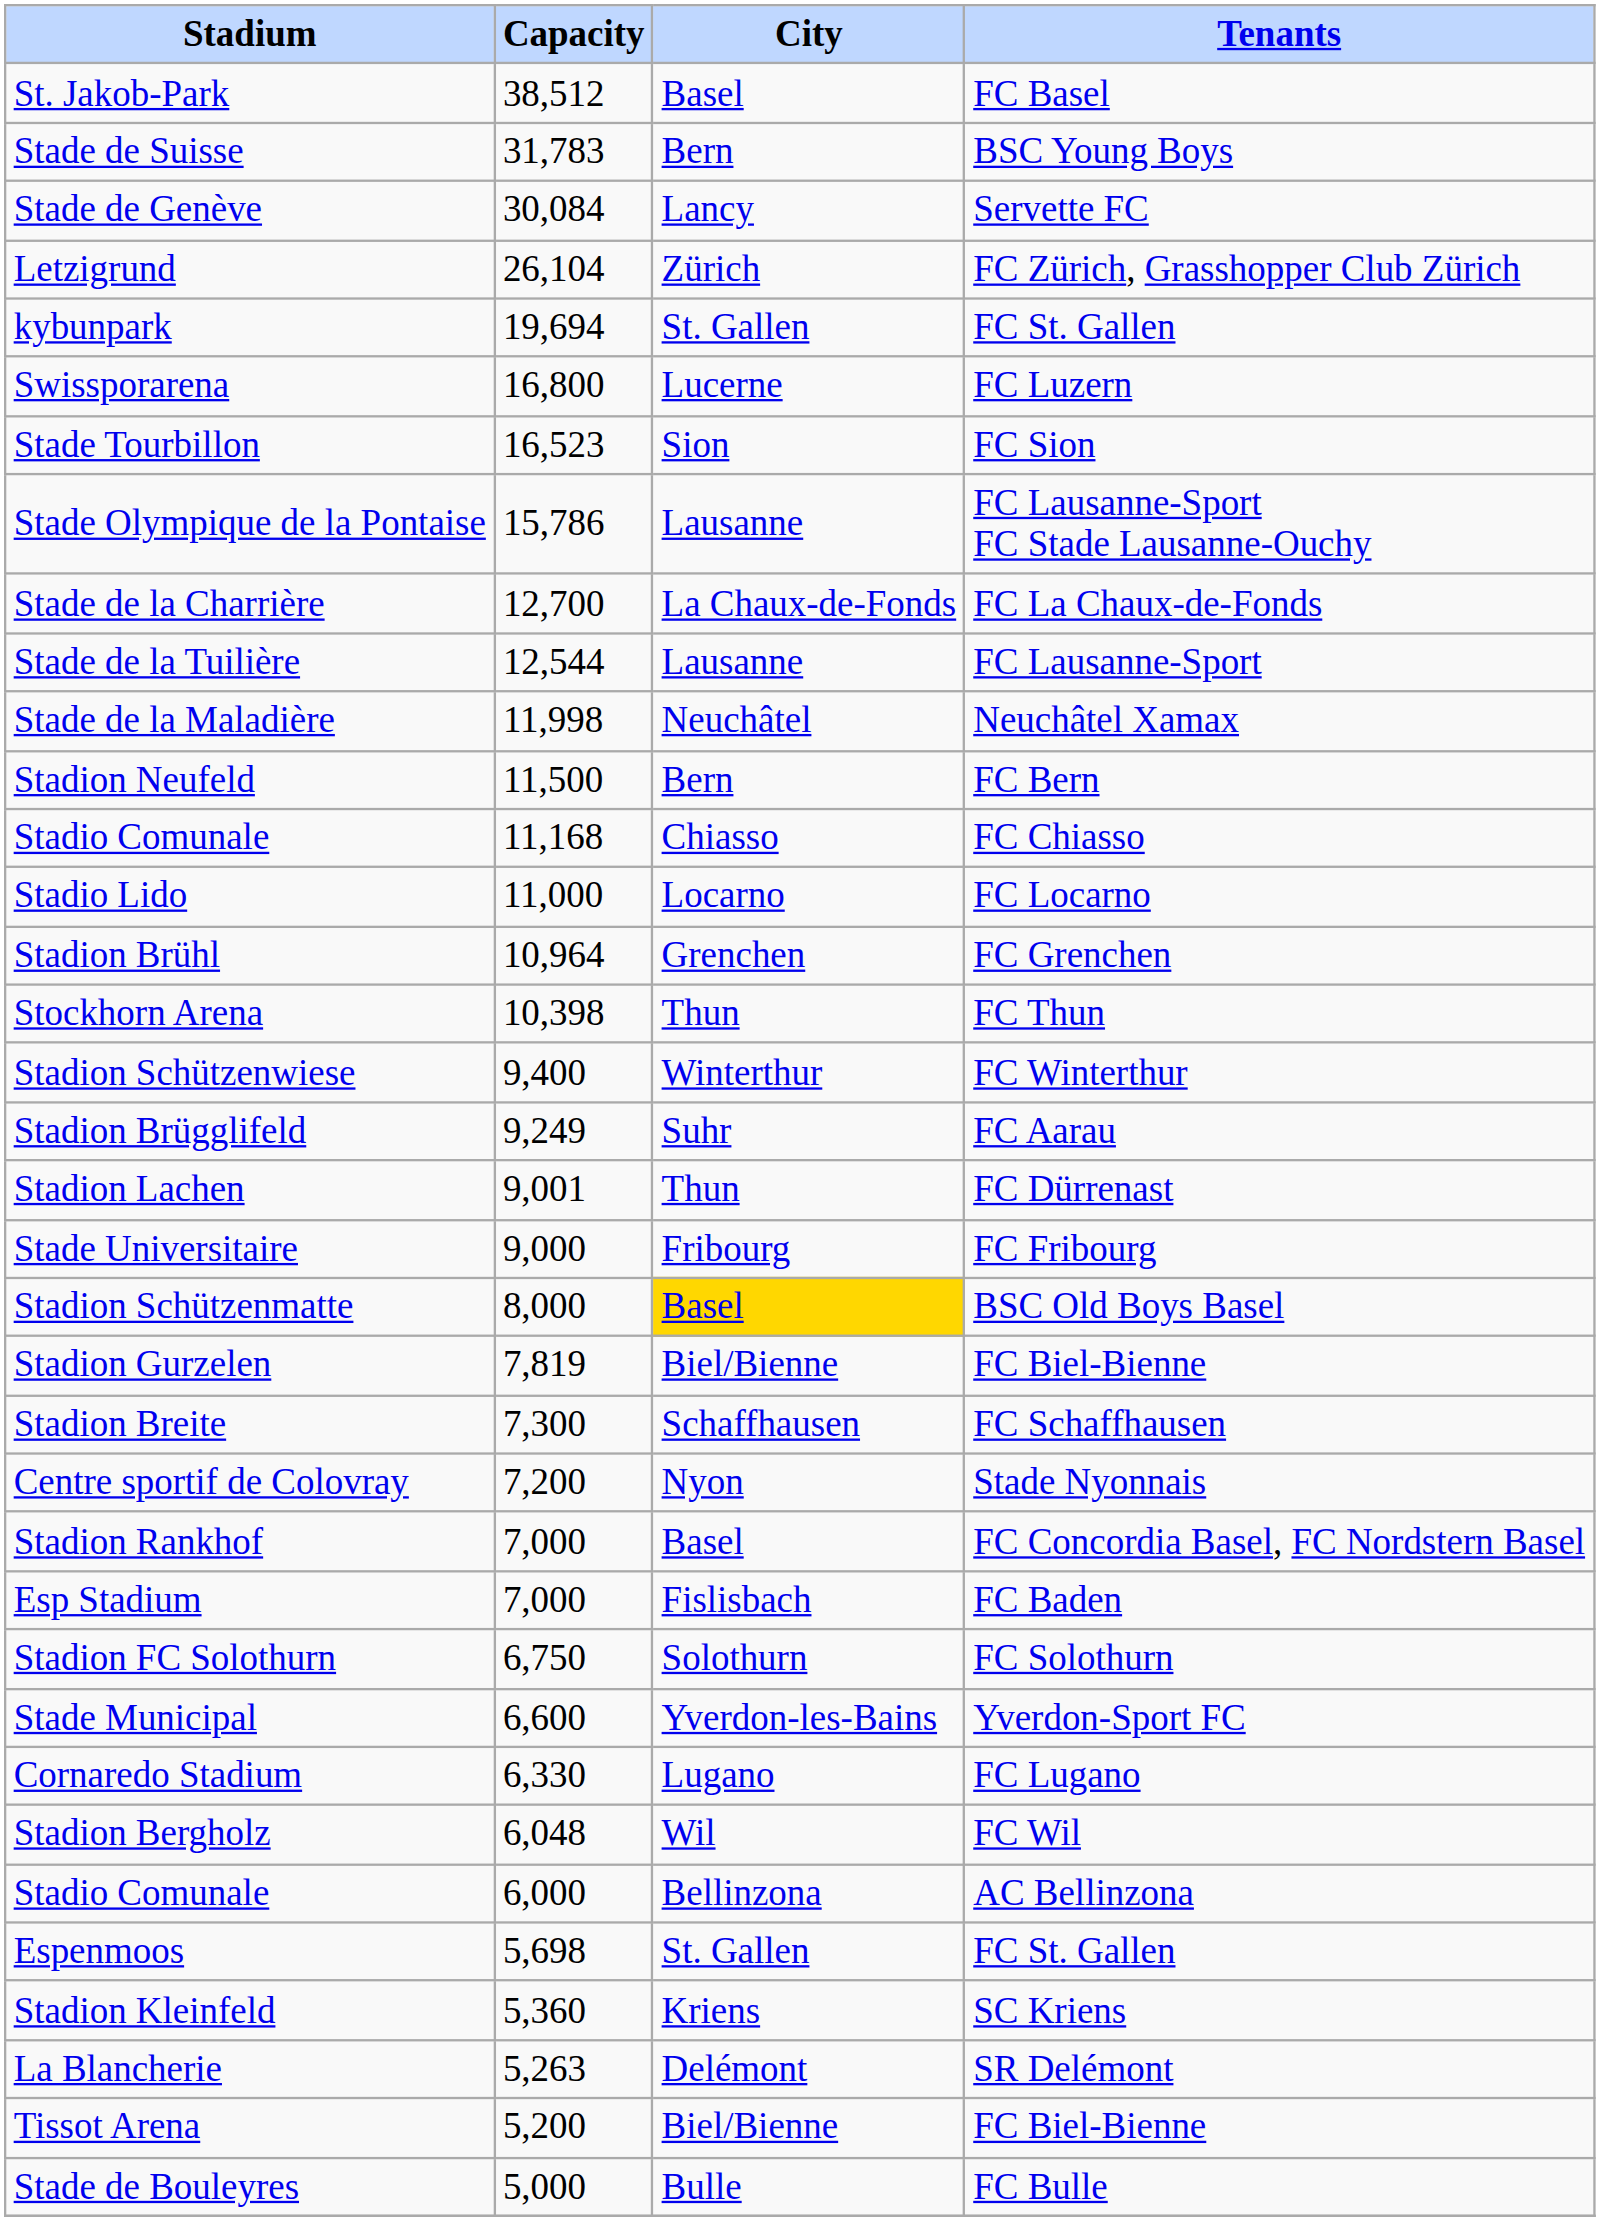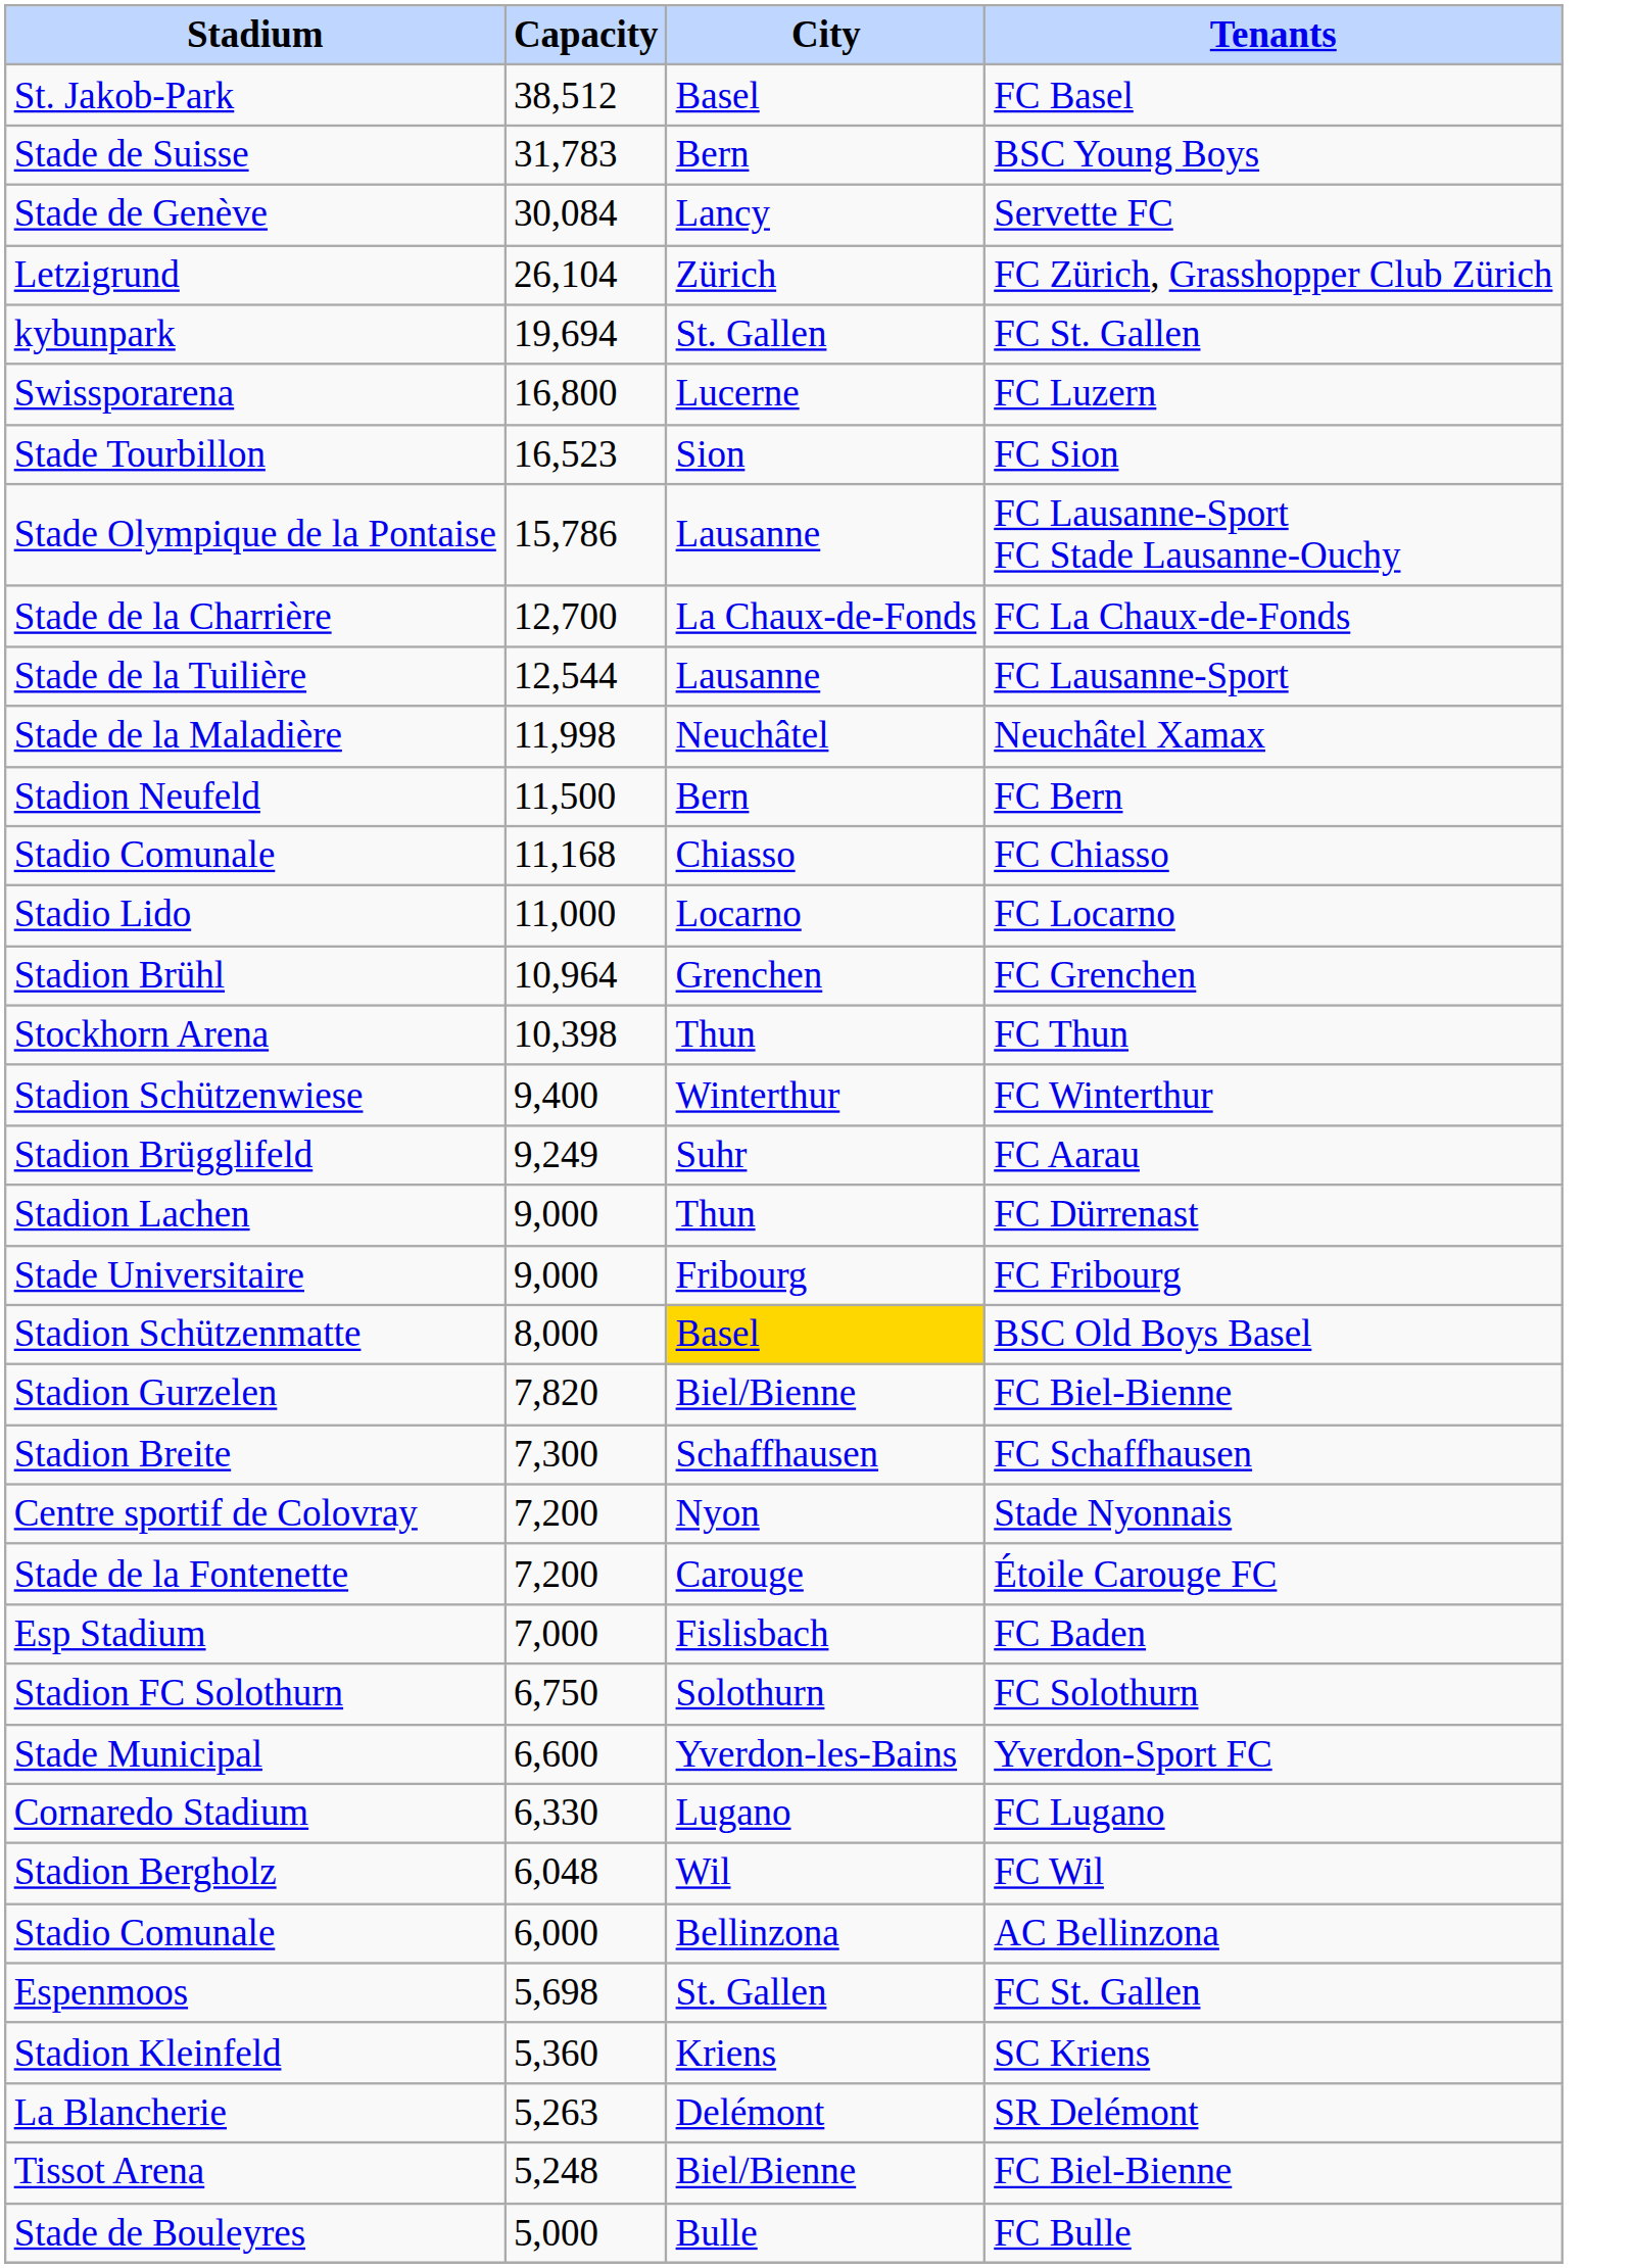 <table class="wikitable sortable">
 <tr>
 <th style="background:#BFD7FF;">Stadium</th>
 <th style="background:#BFD7FF;">Capacity</th>
 <th style="background:#BFD7FF;">City</th>
 <th style="background:#BFD7FF;"><a href='#'>Tenants</a></th>
 </tr>
 <tr>
 <td><a href='#'>St. Jakob-Park</a></td>
 <td>38,512</td>
 <td><a href='#'>Basel</a></td>
 <td><a href='#'>FC Basel</a></td>
 </tr>
 <tr>
 <td><a href='#'>Stade de Suisse</a></td>
 <td>31,783</td>
 <td><a href='#'>Bern</a></td>
 <td><a href='#'>BSC Young Boys</a></td>
 </tr>
 <tr>
 <td><a href='#'>Stade de Genève</a></td>
 <td>30,084</td>
 <td><a href='#'>Lancy</a></td>
 <td><a href='#'>Servette FC</a></td>
 </tr>
 <tr>
 <td><a href='#'>Letzigrund</a></td>
 <td>26,104</td>
 <td><a href='#'>Zürich</a></td>
 <td><a href='#'>FC Zürich</a>, <a href='#'>Grasshopper Club Zürich</a></td>
 </tr>
 <tr>
 <td><a href='#'>kybunpark</a></td>
 <td>19,694</td>
 <td><a href='#'>St. Gallen</a></td>
 <td><a href='#'>FC St. Gallen</a></td>
 </tr>
 <tr>
 <td><a href='#'>Swissporarena</a></td>
 <td>16,800</td>
 <td><a href='#'>Lucerne</a></td>
 <td><a href='#'>FC Luzern</a></td>
 </tr>
 <tr>
 <td><a href='#'>Stade Tourbillon</a></td>
 <td>16,523</td>
 <td><a href='#'>Sion</a></td>
 <td><a href='#'>FC Sion</a></td>
 </tr>
 <tr>
 <td><a href='#'>Stade Olympique de la Pontaise</a></td>
 <td>15,786</td>
 <td><a href='#'>Lausanne</a></td>
 <td><a href='#'>FC Lausanne-Sport</a><br><a href='#'>FC Stade Lausanne-Ouchy</a></td>
 </tr>
 <tr>
 <td><a href='#'>Stade de la Charrière</a></td>
 <td>12,700</td>
 <td><a href='#'>La Chaux-de-Fonds</a></td>
 <td><a href='#'>FC La Chaux-de-Fonds</a></td>
 </tr>
 <tr>
 <td><a href='#'>Stade de la Tuilière</a></td>
 <td>12,544</td>
 <td><a href='#'>Lausanne</a></td>
 <td><a href='#'>FC Lausanne-Sport</a></td>
 </tr>
 <tr>
 <td><a href='#'>Stade de la Maladière</a></td>
 <td>11,998</td>
 <td><a href='#'>Neuchâtel</a></td>
 <td><a href='#'>Neuchâtel Xamax</a></td>
 </tr>
 <tr>
 <td><a href='#'>Stadion Neufeld</a></td>
 <td>11,500</td>
 <td><a href='#'>Bern</a></td>
 <td><a href='#'>FC Bern</a></td>
 </tr>
 <tr>
 <td><a href='#'>Stadio Comunale</a></td>
 <td>11,168</td>
 <td><a href='#'>Chiasso</a></td>
 <td><a href='#'>FC Chiasso</a></td>
 </tr>
 <tr>
 <td><a href='#'>Stadio Lido</a></td>
 <td>11,000</td>
 <td><a href='#'>Locarno</a></td>
 <td><a href='#'>FC Locarno</a></td>
 </tr>
 <tr>
 <td><a href='#'>Stadion Brühl</a></td>
 <td>10,964</td>
 <td><a href='#'>Grenchen</a></td>
 <td><a href='#'>FC Grenchen</a></td>
 </tr>
 <tr>
 <td><a href='#'>Stockhorn Arena</a></td>
 <td>10,398</td>
 <td><a href='#'>Thun</a></td>
 <td><a href='#'>FC Thun</a></td>
 </tr>
 <tr>
 <td><a href='#'>Stadion Schützenwiese</a></td>
 <td>9,400</td>
 <td><a href='#'>Winterthur</a></td>
 <td><a href='#'>FC Winterthur</a></td>
 </tr>
 <tr>
 <td><a href='#'>Stadion Brügglifeld</a></td>
 <td>9,249</td>
 <td><a href='#'>Suhr</a></td>
 <td><a href='#'>FC Aarau</a></td>
 </tr>
 <tr>
 <td><a href='#'>Stadion Lachen</a></td>
-<td>9,001</td>
+<td>9,000</td>
 <td><a href='#'>Thun</a></td>
 <td><a href='#'>FC Dürrenast</a></td>
 </tr>
 <tr>
 <td><a href='#'>Stade Universitaire</a></td>
 <td>9,000</td>
 <td><a href='#'>Fribourg</a></td>
 <td><a href='#'>FC Fribourg</a></td>
 </tr>
 <tr>
 <td><a href='#'>Stadion Schützenmatte</a></td>
 <td>8,000</td>
 <td style="background: gold;"><a href='#'>Basel</a></td>
 <td><a href='#'>BSC Old Boys Basel</a></td>
 </tr>
 <tr>
 <td><a href='#'>Stadion Gurzelen</a></td>
-<td>7,819</td>
+<td>7,820</td>
 <td><a href='#'>Biel/Bienne</a></td>
 <td><a href='#'>FC Biel-Bienne</a></td>
 </tr>
 <tr>
 <td><a href='#'>Stadion Breite</a></td>
 <td>7,300</td>
 <td><a href='#'>Schaffhausen</a></td>
 <td><a href='#'>FC Schaffhausen</a></td>
 </tr>
 <tr>
 <td><a href='#'>Centre sportif de Colovray</a></td>
 <td>7,200</td>
 <td><a href='#'>Nyon</a></td>
 <td><a href='#'>Stade Nyonnais</a></td>
 </tr>
 <tr>
-<td><a href='#'>Stadion Rankhof</a></td>
-<td>7,000</td>
-<td><a href='#'>Basel</a></td>
-<td><a href='#'>FC Concordia Basel</a>, <a href='#'>FC Nordstern Basel</a></td>
+<td><a href='#'>Stade de la Fontenette</a></td>
+<td>7,200</td>
+<td><a href='#'>Carouge</a></td>
+<td><a href='#'>Étoile Carouge FC</a></td>
 </tr>
 <tr>
 <td><a href='#'>Esp Stadium</a></td>
 <td>7,000</td>
 <td><a href='#'>Fislisbach</a></td>
 <td><a href='#'>FC Baden</a></td>
 </tr>
 <tr>
 <td><a href='#'>Stadion FC Solothurn</a></td>
 <td>6,750</td>
 <td><a href='#'>Solothurn</a></td>
 <td><a href='#'>FC Solothurn</a></td>
 </tr>
 <tr>
 <td><a href='#'>Stade Municipal</a></td>
 <td>6,600</td>
 <td><a href='#'>Yverdon-les-Bains</a></td>
 <td><a href='#'>Yverdon-Sport FC</a></td>
 </tr>
 <tr>
 <td><a href='#'>Cornaredo Stadium</a></td>
 <td>6,330</td>
 <td><a href='#'>Lugano</a></td>
 <td><a href='#'>FC Lugano</a></td>
 </tr>
 <tr>
 <td><a href='#'>Stadion Bergholz</a></td>
 <td>6,048</td>
 <td><a href='#'>Wil</a></td>
 <td><a href='#'>FC Wil</a></td>
 </tr>
 <tr>
 <td><a href='#'>Stadio Comunale</a></td>
 <td>6,000</td>
 <td><a href='#'>Bellinzona</a></td>
 <td><a href='#'>AC Bellinzona</a></td>
 </tr>
 <tr>
 <td><a href='#'>Espenmoos</a></td>
 <td>5,698</td>
 <td><a href='#'>St. Gallen</a></td>
 <td><a href='#'>FC St. Gallen</a></td>
 </tr>
 <tr>
 <td><a href='#'>Stadion Kleinfeld</a></td>
 <td>5,360</td>
 <td><a href='#'>Kriens</a></td>
 <td><a href='#'>SC Kriens</a></td>
 </tr>
 <tr>
 <td><a href='#'>La Blancherie</a></td>
 <td>5,263</td>
 <td><a href='#'>Delémont</a></td>
 <td><a href='#'>SR Delémont</a></td>
 </tr>
 <tr>
 <td><a href='#'>Tissot Arena</a></td>
-<td>5,200</td>
+<td>5,248</td>
 <td><a href='#'>Biel/Bienne</a></td>
 <td><a href='#'>FC Biel-Bienne</a></td>
 </tr>
 <tr>
 <td><a href='#'>Stade de Bouleyres</a></td>
 <td>5,000</td>
 <td><a href='#'>Bulle</a></td>
 <td><a href='#'>FC Bulle</a></td>
 </tr>
 <tr>
 </tr>
 </table>
